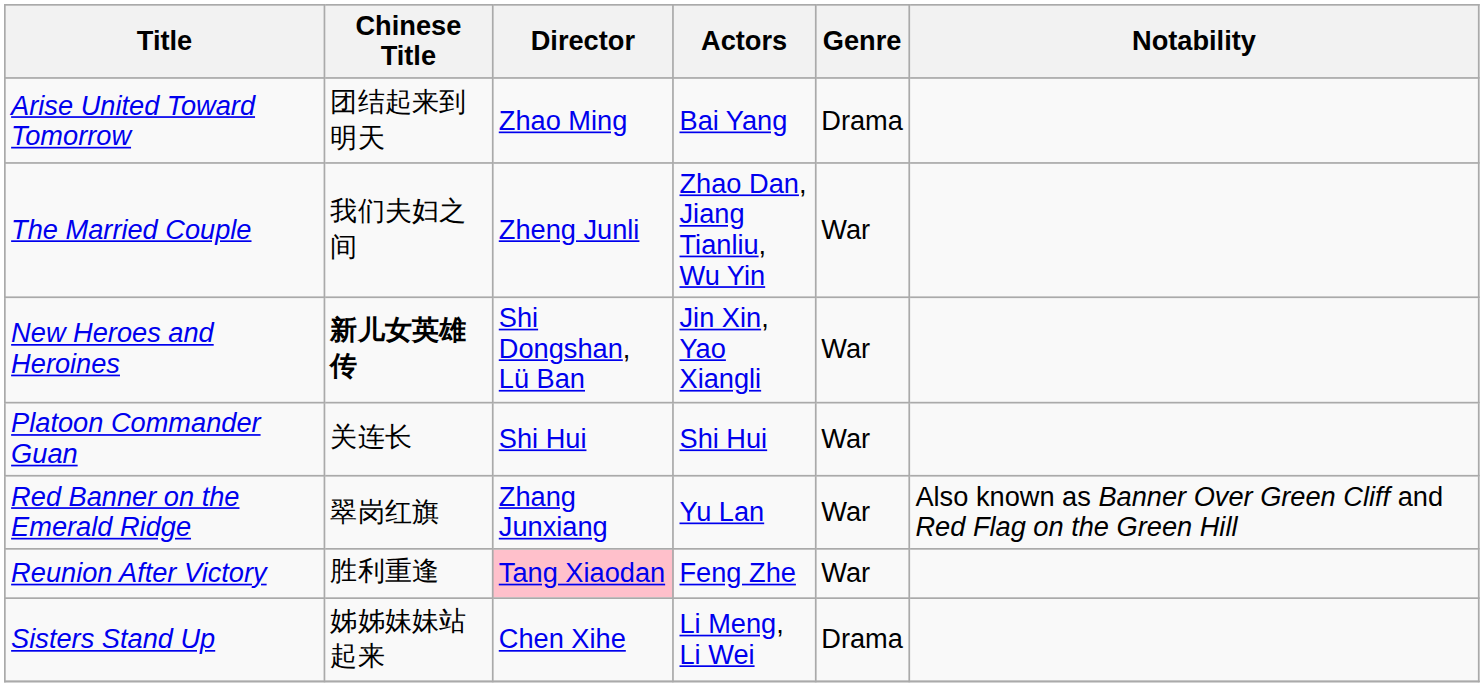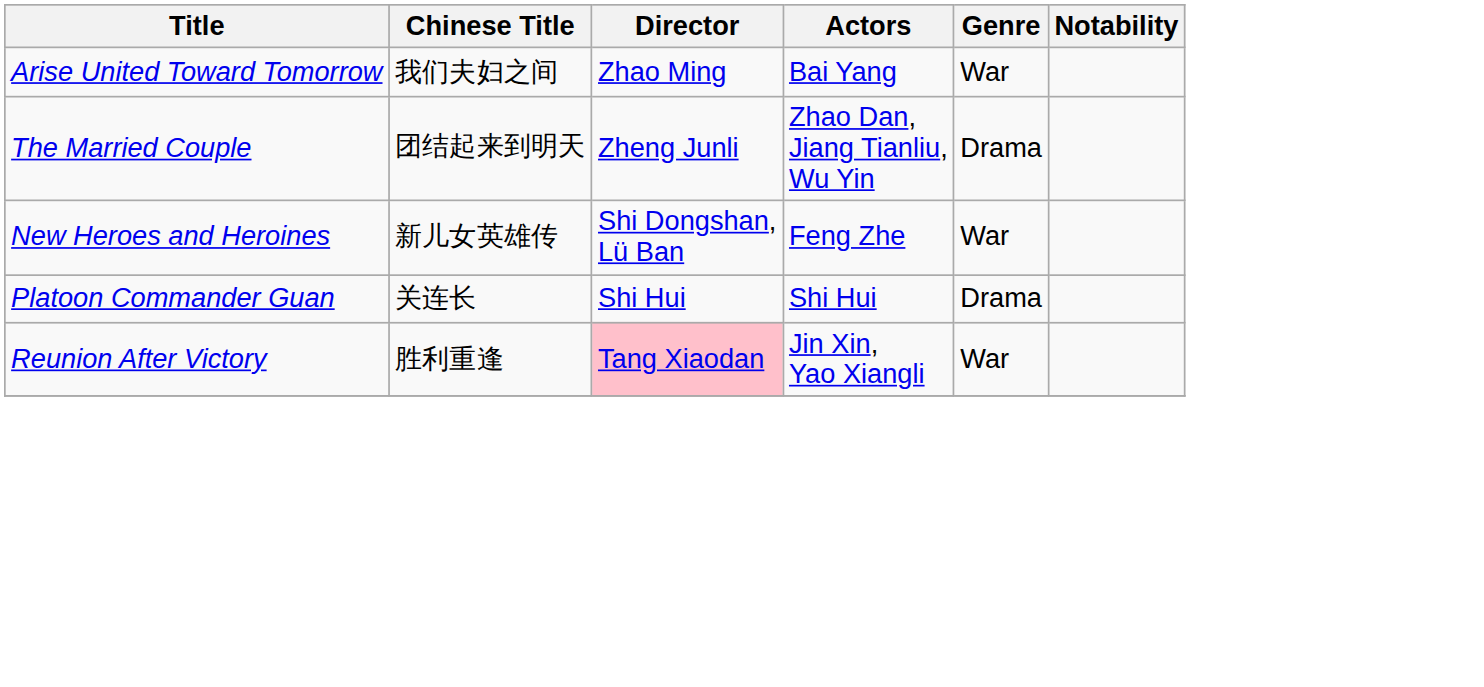 <table class="wikitable">
 <tr>
 <th>Title</th>
 <th>Chinese Title</th>
 <th>Director</th>
 <th>Actors</th>
 <th>Genre</th>
 <th>Notability</th>
 </tr>
 <tr>
 <td><em><a href='#'>Arise United Toward Tomorrow</a></em></td>
-<td>团结起来到明天</td>
+<td>我们夫妇之间</td>
 <td><a href='#'>Zhao Ming</a></td>
 <td><a href='#'>Bai Yang</a></td>
+<td>War</td>
+<td></td>
+</tr>
+<tr>
+<td><em><a href='#'>The Married Couple</a></em></td>
+<td>团结起来到明天</td>
+<td><a href='#'>Zheng Junli</a></td>
+<td><a href='#'>Zhao Dan</a>,<br><a href='#'>Jiang Tianliu</a>,<br><a href='#'>Wu Yin</a></td>
 <td>Drama</td>
 <td></td>
 </tr>
 <tr>
-<td><em><a href='#'>The Married Couple</a></em></td>
-<td>我们夫妇之间</td>
-<td><a href='#'>Zheng Junli</a></td>
-<td><a href='#'>Zhao Dan</a>,<br><a href='#'>Jiang Tianliu</a>,<br><a href='#'>Wu Yin</a></td>
-<td>War</td>
-<td></td>
-</tr>
-<tr>
 <td><em><a href='#'>New Heroes and Heroines</a></em></td>
-<td><strong>新儿女英雄传</strong></td>
+<td>新儿女英雄传</td>
 <td><a href='#'>Shi Dongshan</a>,<br><a href='#'>Lü Ban</a></td>
-<td><a href='#'>Jin Xin</a>,<br><a href='#'>Yao Xiangli</a></td>
+<td><a href='#'>Feng Zhe</a></td>
 <td>War</td>
 <td></td>
 </tr>
 <tr>
 <td><em><a href='#'>Platoon Commander Guan</a></em></td>
 <td>关连长</td>
 <td><a href='#'>Shi Hui</a></td>
 <td><a href='#'>Shi Hui</a></td>
-<td>War</td>
+<td>Drama</td>
 <td></td>
-</tr>
-<tr>
-<td><em><a href='#'>Red Banner on the Emerald Ridge</a></em></td>
-<td>翠岗红旗</td>
-<td><a href='#'>Zhang Junxiang</a></td>
-<td><a href='#'>Yu Lan</a></td>
-<td>War</td>
-<td>Also known as <em>Banner Over Green Cliff</em> and <em>Red Flag on the Green Hill</em></td>
 </tr>
 <tr>
 <td><em><a href='#'>Reunion After Victory</a></em></td>
 <td>胜利重逢</td>
 <td style="background: pink;"><a href='#'>Tang Xiaodan</a></td>
-<td><a href='#'>Feng Zhe</a></td>
+<td><a href='#'>Jin Xin</a>,<br><a href='#'>Yao Xiangli</a></td>
 <td>War</td>
-<td></td>
-</tr>
-<tr>
-<td><em><a href='#'>Sisters Stand Up</a></em></td>
-<td>姊姊妹妹站起来</td>
-<td><a href='#'>Chen Xihe</a></td>
-<td><a href='#'>Li Meng</a>,<br><a href='#'>Li Wei</a></td>
-<td>Drama</td>
 <td></td>
 </tr>
 <tr>
 </tr>
 </table>
